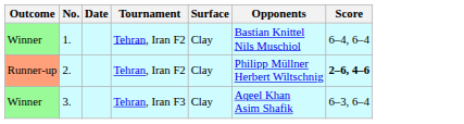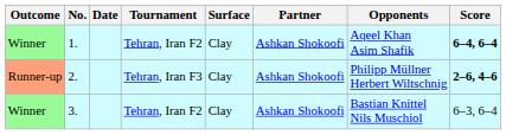 <table class=wikitable>
 <tr>
 <th>Outcome</th>
 <th>No.</th>
 <th>Date</th>
 <th>Tournament</th>
 <th>Surface</th>
+<th>Partner</th>
 <th>Opponents</th>
 <th>Score</th>
 </tr>
 <tr style="background:#cffcff;">
 <td bgcolor=98FB98>Winner</td>
 <td>1.</td>
 <td></td>
 <td> <a href='#'>Tehran</a>, Iran F2</td>
 <td>Clay</td>
-<td> <a href='#'>Bastian Knittel</a><br> <a href='#'>Nils Muschiol</a></td>
-<td>6–4, 6–4</td>
+<td> <a href='#'>Ashkan Shokoofi</a></td>
+<td> <a href='#'>Aqeel Khan</a><br> <a href='#'>Asim Shafik</a></td>
+<td><strong>6–4, 6–4</strong></td>
 </tr>
 <tr style="background:#cffcff;">
 <td bgcolor=FFA07A>Runner-up</td>
 <td>2.</td>
 <td></td>
-<td> <a href='#'>Tehran</a>, Iran F2</td>
+<td> <a href='#'>Tehran</a>, Iran F3</td>
 <td>Clay</td>
+<td> <a href='#'>Ashkan Shokoofi</a></td>
 <td> <a href='#'>Philipp Müllner</a><br> <a href='#'>Herbert Wiltschnig</a></td>
 <td><strong>2–6, 4–6</strong></td>
 </tr>
 <tr style="background:#cffcff;">
 <td bgcolor=98FB98>Winner</td>
 <td>3.</td>
 <td></td>
-<td> <a href='#'>Tehran</a>, Iran F3</td>
+<td> <a href='#'>Tehran</a>, Iran F2</td>
 <td>Clay</td>
-<td> <a href='#'>Aqeel Khan</a><br> <a href='#'>Asim Shafik</a></td>
+<td> <a href='#'>Ashkan Shokoofi</a></td>
+<td> <a href='#'>Bastian Knittel</a><br> <a href='#'>Nils Muschiol</a></td>
 <td>6–3, 6–4</td>
 </tr>
 </table>
